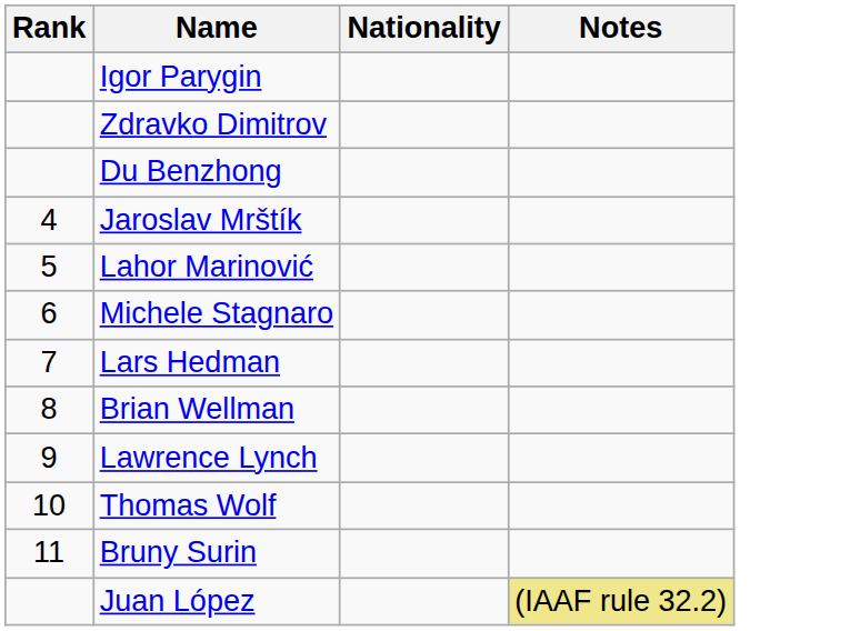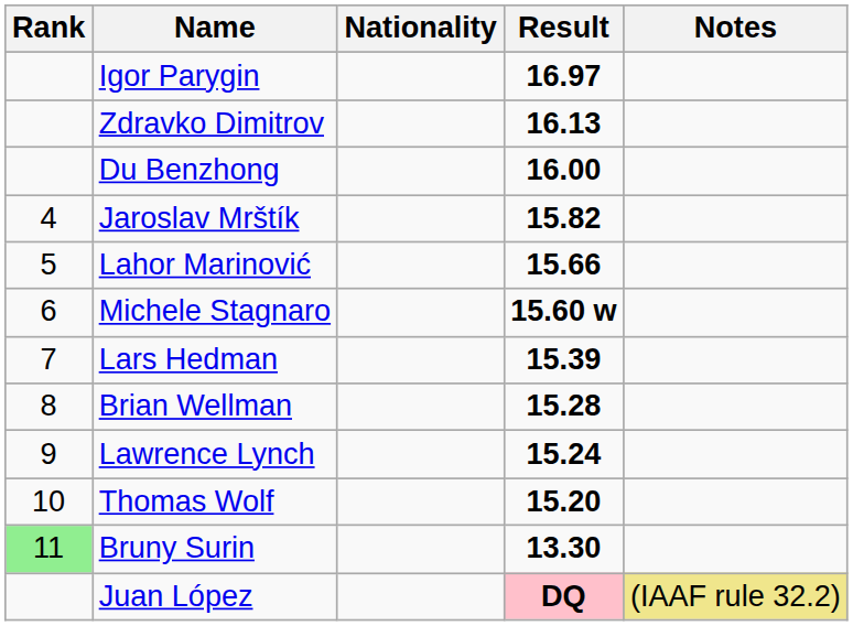 <table class="wikitable sortable" style="text-align:center">
 <tr>
 <th>Rank</th>
 <th>Name</th>
 <th>Nationality</th>
+<th>Result</th>
 <th>Notes</th>
 </tr>
 <tr>
 <td></td>
 <td align=left><a href='#'>Igor Parygin</a></td>
 <td align=left></td>
+<td><strong>16.97</strong></td>
 <td></td>
 </tr>
 <tr>
 <td></td>
 <td align=left><a href='#'>Zdravko Dimitrov</a></td>
 <td align=left></td>
+<td><strong>16.13</strong></td>
 <td></td>
 </tr>
 <tr>
 <td></td>
 <td align=left><a href='#'>Du Benzhong</a></td>
 <td align=left></td>
+<td><strong>16.00</strong></td>
 <td></td>
 </tr>
 <tr>
 <td>4</td>
 <td align=left><a href='#'>Jaroslav Mrštík</a></td>
 <td align=left></td>
+<td><strong>15.82</strong></td>
 <td></td>
 </tr>
 <tr>
 <td>5</td>
 <td align=left><a href='#'>Lahor Marinović</a></td>
 <td align=left></td>
+<td><strong>15.66</strong></td>
 <td></td>
 </tr>
 <tr>
 <td>6</td>
 <td align=left><a href='#'>Michele Stagnaro</a></td>
 <td align=left></td>
+<td><strong>15.60</strong> <strong>w</strong></td>
 <td></td>
 </tr>
 <tr>
 <td>7</td>
 <td align=left><a href='#'>Lars Hedman</a></td>
 <td align=left></td>
+<td><strong>15.39</strong></td>
 <td></td>
 </tr>
 <tr>
 <td>8</td>
 <td align=left><a href='#'>Brian Wellman</a></td>
 <td align=left></td>
+<td><strong>15.28</strong></td>
 <td></td>
 </tr>
 <tr>
 <td>9</td>
 <td align=left><a href='#'>Lawrence Lynch</a></td>
 <td align=left></td>
+<td><strong>15.24</strong></td>
 <td></td>
 </tr>
 <tr>
 <td>10</td>
 <td align=left><a href='#'>Thomas Wolf</a></td>
 <td align=left></td>
+<td><strong>15.20</strong></td>
 <td></td>
 </tr>
 <tr>
-<td>11</td>
+<td style="background: lightgreen;">11</td>
 <td align=left><a href='#'>Bruny Surin</a></td>
 <td align=left></td>
+<td><strong>13.30</strong></td>
 <td></td>
 </tr>
 <tr>
 <td></td>
 <td align=left><a href='#'>Juan López</a></td>
 <td align=left></td>
+<td bgcolor=pink><strong>DQ</strong></td>
 <td style="background: khaki;">(IAAF rule 32.2)</td>
 </tr>
 </table>
